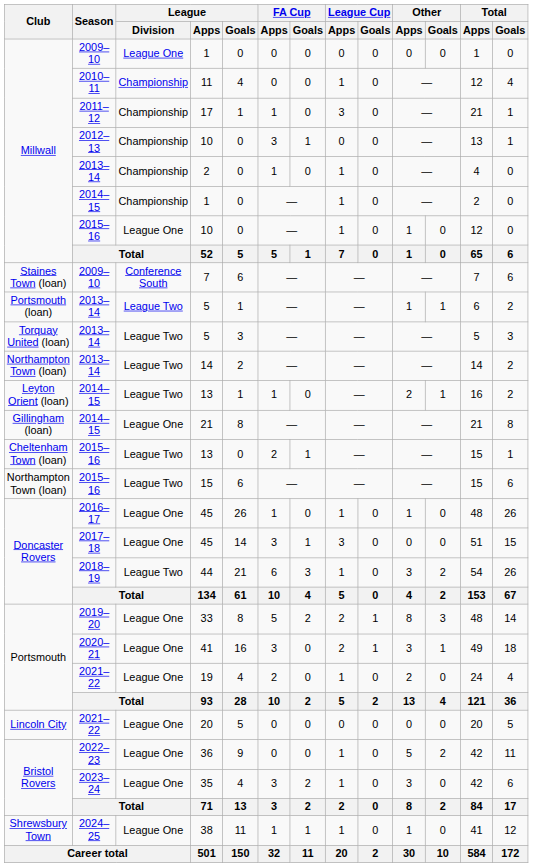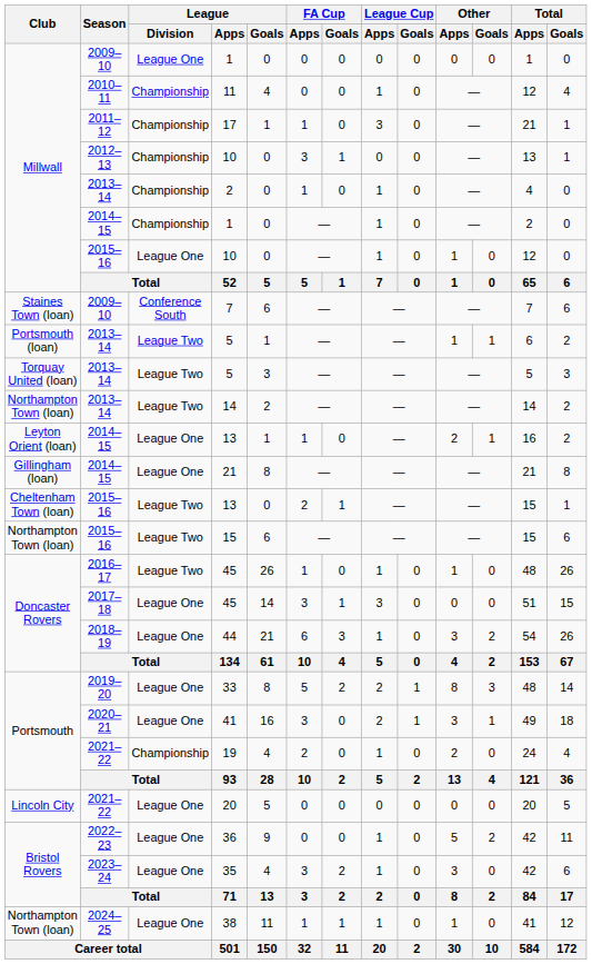 <table class=wikitable style="text-align: center">
 <tr>
 <th rowspan="2">Club</th>
 <th rowspan="2">Season</th>
 <th colspan="3">League</th>
 <th colspan="2"><a href='#'>FA Cup</a></th>
 <th colspan="2"><a href='#'>League Cup</a></th>
 <th colspan="2">Other</th>
 <th colspan="2">Total</th>
 </tr>
 <tr>
 <th>Division</th>
 <th>Apps</th>
 <th>Goals</th>
 <th>Apps</th>
 <th>Goals</th>
 <th>Apps</th>
 <th>Goals</th>
 <th>Apps</th>
 <th>Goals</th>
 <th>Apps</th>
 <th>Goals</th>
 </tr>
 <tr>
 <td rowspan="8"><a href='#'>Millwall</a></td>
 <td><a href='#'>2009–10</a></td>
 <td><a href='#'>League One</a></td>
 <td>1</td>
 <td>0</td>
 <td>0</td>
 <td>0</td>
 <td>0</td>
 <td>0</td>
 <td>0</td>
 <td>0</td>
 <td>1</td>
 <td>0</td>
 </tr>
 <tr>
 <td><a href='#'>2010–11</a></td>
 <td><a href='#'>Championship</a></td>
 <td>11</td>
 <td>4</td>
 <td>0</td>
 <td>0</td>
 <td>1</td>
 <td>0</td>
 <td colspan=2>—</td>
 <td>12</td>
 <td>4</td>
 </tr>
 <tr>
 <td><a href='#'>2011–12</a></td>
 <td>Championship</td>
 <td>17</td>
 <td>1</td>
 <td>1</td>
 <td>0</td>
 <td>3</td>
 <td>0</td>
 <td colspan=2>—</td>
 <td>21</td>
 <td>1</td>
 </tr>
 <tr>
 <td><a href='#'>2012–13</a></td>
 <td>Championship</td>
 <td>10</td>
 <td>0</td>
 <td>3</td>
 <td>1</td>
 <td>0</td>
 <td>0</td>
 <td colspan=2>—</td>
 <td>13</td>
 <td>1</td>
 </tr>
 <tr>
 <td><a href='#'>2013–14</a></td>
 <td>Championship</td>
 <td>2</td>
 <td>0</td>
 <td>1</td>
 <td>0</td>
 <td>1</td>
 <td>0</td>
 <td colspan=2>—</td>
 <td>4</td>
 <td>0</td>
 </tr>
 <tr>
 <td><a href='#'>2014–15</a></td>
 <td>Championship</td>
 <td>1</td>
 <td>0</td>
 <td colspan=2>—</td>
 <td>1</td>
 <td>0</td>
 <td colspan=2>—</td>
 <td>2</td>
 <td>0</td>
 </tr>
 <tr>
 <td><a href='#'>2015–16</a></td>
 <td>League One</td>
 <td>10</td>
 <td>0</td>
 <td colspan=2>—</td>
 <td>1</td>
 <td>0</td>
 <td>1</td>
 <td>0</td>
 <td>12</td>
 <td>0</td>
 </tr>
 <tr>
 <th colspan="2">Total</th>
 <th>52</th>
 <th>5</th>
 <th>5</th>
 <th>1</th>
 <th>7</th>
 <th>0</th>
 <th>1</th>
 <th>0</th>
 <th>65</th>
 <th>6</th>
 </tr>
 <tr>
 <td><a href='#'>Staines Town</a> (loan)</td>
 <td><a href='#'>2009–10</a></td>
 <td><a href='#'>Conference South</a></td>
 <td>7</td>
 <td>6</td>
 <td colspan=2>—</td>
 <td colspan=2>—</td>
 <td colspan=2>—</td>
 <td>7</td>
 <td>6</td>
 </tr>
 <tr>
 <td><a href='#'>Portsmouth</a> (loan)</td>
 <td><a href='#'>2013–14</a></td>
 <td><a href='#'>League Two</a></td>
 <td>5</td>
 <td>1</td>
 <td colspan=2>—</td>
 <td colspan=2>—</td>
 <td>1</td>
 <td>1</td>
 <td>6</td>
 <td>2</td>
 </tr>
 <tr>
 <td><a href='#'>Torquay United</a> (loan)</td>
 <td><a href='#'>2013–14</a></td>
 <td>League Two</td>
 <td>5</td>
 <td>3</td>
 <td colspan=2>—</td>
 <td colspan=2>—</td>
 <td colspan=2>—</td>
 <td>5</td>
 <td>3</td>
 </tr>
 <tr>
 <td><a href='#'>Northampton Town</a> (loan)</td>
 <td><a href='#'>2013–14</a></td>
 <td>League Two</td>
 <td>14</td>
 <td>2</td>
 <td colspan=2>—</td>
 <td colspan=2>—</td>
 <td colspan=2>—</td>
 <td>14</td>
 <td>2</td>
 </tr>
 <tr>
 <td><a href='#'>Leyton Orient</a> (loan)</td>
 <td><a href='#'>2014–15</a></td>
-<td>League Two</td>
+<td>League One</td>
 <td>13</td>
 <td>1</td>
 <td>1</td>
 <td>0</td>
 <td colspan=2>—</td>
 <td>2</td>
 <td>1</td>
 <td>16</td>
 <td>2</td>
 </tr>
 <tr>
 <td><a href='#'>Gillingham</a> (loan)</td>
 <td><a href='#'>2014–15</a></td>
 <td>League One</td>
 <td>21</td>
 <td>8</td>
 <td colspan=2>—</td>
 <td colspan=2>—</td>
 <td colspan=2>—</td>
 <td>21</td>
 <td>8</td>
 </tr>
 <tr>
 <td><a href='#'>Cheltenham Town</a> (loan)</td>
 <td><a href='#'>2015–16</a></td>
 <td>League Two</td>
 <td>13</td>
 <td>0</td>
 <td>2</td>
 <td>1</td>
 <td colspan=2>—</td>
 <td colspan=2>—</td>
 <td>15</td>
 <td>1</td>
 </tr>
 <tr>
 <td>Northampton Town (loan)</td>
 <td><a href='#'>2015–16</a></td>
 <td>League Two</td>
 <td>15</td>
 <td>6</td>
 <td colspan=2>—</td>
 <td colspan=2>—</td>
 <td colspan=2>—</td>
 <td>15</td>
 <td>6</td>
 </tr>
 <tr>
 <td rowspan="4"><a href='#'>Doncaster Rovers</a></td>
 <td><a href='#'>2016–17</a></td>
-<td>League One</td>
+<td>League Two</td>
 <td>45</td>
 <td>26</td>
 <td>1</td>
 <td>0</td>
 <td>1</td>
 <td>0</td>
 <td>1</td>
 <td>0</td>
 <td>48</td>
 <td>26</td>
 </tr>
 <tr>
 <td><a href='#'>2017–18</a></td>
 <td>League One</td>
 <td>45</td>
 <td>14</td>
 <td>3</td>
 <td>1</td>
 <td>3</td>
 <td>0</td>
 <td>0</td>
 <td>0</td>
 <td>51</td>
 <td>15</td>
 </tr>
 <tr>
 <td><a href='#'>2018–19</a></td>
-<td>League Two</td>
+<td>League One</td>
 <td>44</td>
 <td>21</td>
 <td>6</td>
 <td>3</td>
 <td>1</td>
 <td>0</td>
 <td>3</td>
 <td>2</td>
 <td>54</td>
 <td>26</td>
 </tr>
 <tr>
 <th colspan="2">Total</th>
 <th>134</th>
 <th>61</th>
 <th>10</th>
 <th>4</th>
 <th>5</th>
 <th>0</th>
 <th>4</th>
 <th>2</th>
 <th>153</th>
 <th>67</th>
 </tr>
 <tr>
 <td rowspan="4">Portsmouth</td>
 <td><a href='#'>2019–20</a></td>
 <td>League One</td>
 <td>33</td>
 <td>8</td>
 <td>5</td>
 <td>2</td>
 <td>2</td>
 <td>1</td>
 <td>8</td>
 <td>3</td>
 <td>48</td>
 <td>14</td>
 </tr>
 <tr>
 <td><a href='#'>2020–21</a></td>
 <td>League One</td>
 <td>41</td>
 <td>16</td>
 <td>3</td>
 <td>0</td>
 <td>2</td>
 <td>1</td>
 <td>3</td>
 <td>1</td>
 <td>49</td>
 <td>18</td>
 </tr>
 <tr>
 <td><a href='#'>2021–22</a></td>
-<td>League One</td>
+<td>Championship</td>
 <td>19</td>
 <td>4</td>
 <td>2</td>
 <td>0</td>
 <td>1</td>
 <td>0</td>
 <td>2</td>
 <td>0</td>
 <td>24</td>
 <td>4</td>
 </tr>
 <tr>
 <th colspan="2">Total</th>
 <th>93</th>
 <th>28</th>
 <th>10</th>
 <th>2</th>
 <th>5</th>
 <th>2</th>
 <th>13</th>
 <th>4</th>
 <th>121</th>
 <th>36</th>
 </tr>
 <tr>
 <td><a href='#'>Lincoln City</a></td>
 <td><a href='#'>2021–22</a></td>
 <td>League One</td>
 <td>20</td>
 <td>5</td>
 <td>0</td>
 <td>0</td>
 <td>0</td>
 <td>0</td>
 <td>0</td>
 <td>0</td>
 <td>20</td>
 <td>5</td>
 </tr>
 <tr>
 <td rowspan="3"><a href='#'>Bristol Rovers</a></td>
 <td><a href='#'>2022–23</a></td>
 <td>League One</td>
 <td>36</td>
 <td>9</td>
 <td>0</td>
 <td>0</td>
 <td>1</td>
 <td>0</td>
 <td>5</td>
 <td>2</td>
 <td>42</td>
 <td>11</td>
 </tr>
 <tr>
 <td><a href='#'>2023–24</a></td>
 <td>League One</td>
 <td>35</td>
 <td>4</td>
 <td>3</td>
 <td>2</td>
 <td>1</td>
 <td>0</td>
 <td>3</td>
 <td>0</td>
 <td>42</td>
 <td>6</td>
 </tr>
 <tr>
 <th colspan="2">Total</th>
 <th>71</th>
 <th>13</th>
 <th>3</th>
 <th>2</th>
 <th>2</th>
 <th>0</th>
 <th>8</th>
 <th>2</th>
 <th>84</th>
 <th>17</th>
 </tr>
 <tr>
-<td><a href='#'>Shrewsbury Town</a></td>
+<td>Northampton Town (loan)</td>
 <td><a href='#'>2024–25</a></td>
 <td>League One</td>
 <td>38</td>
 <td>11</td>
 <td>1</td>
 <td>1</td>
 <td>1</td>
 <td>0</td>
 <td>1</td>
 <td>0</td>
 <td>41</td>
 <td>12</td>
 </tr>
 <tr>
 <th colspan="3">Career total</th>
 <th>501</th>
 <th>150</th>
 <th>32</th>
 <th>11</th>
 <th>20</th>
 <th>2</th>
 <th>30</th>
 <th>10</th>
 <th>584</th>
 <th>172</th>
 </tr>
 </table>
